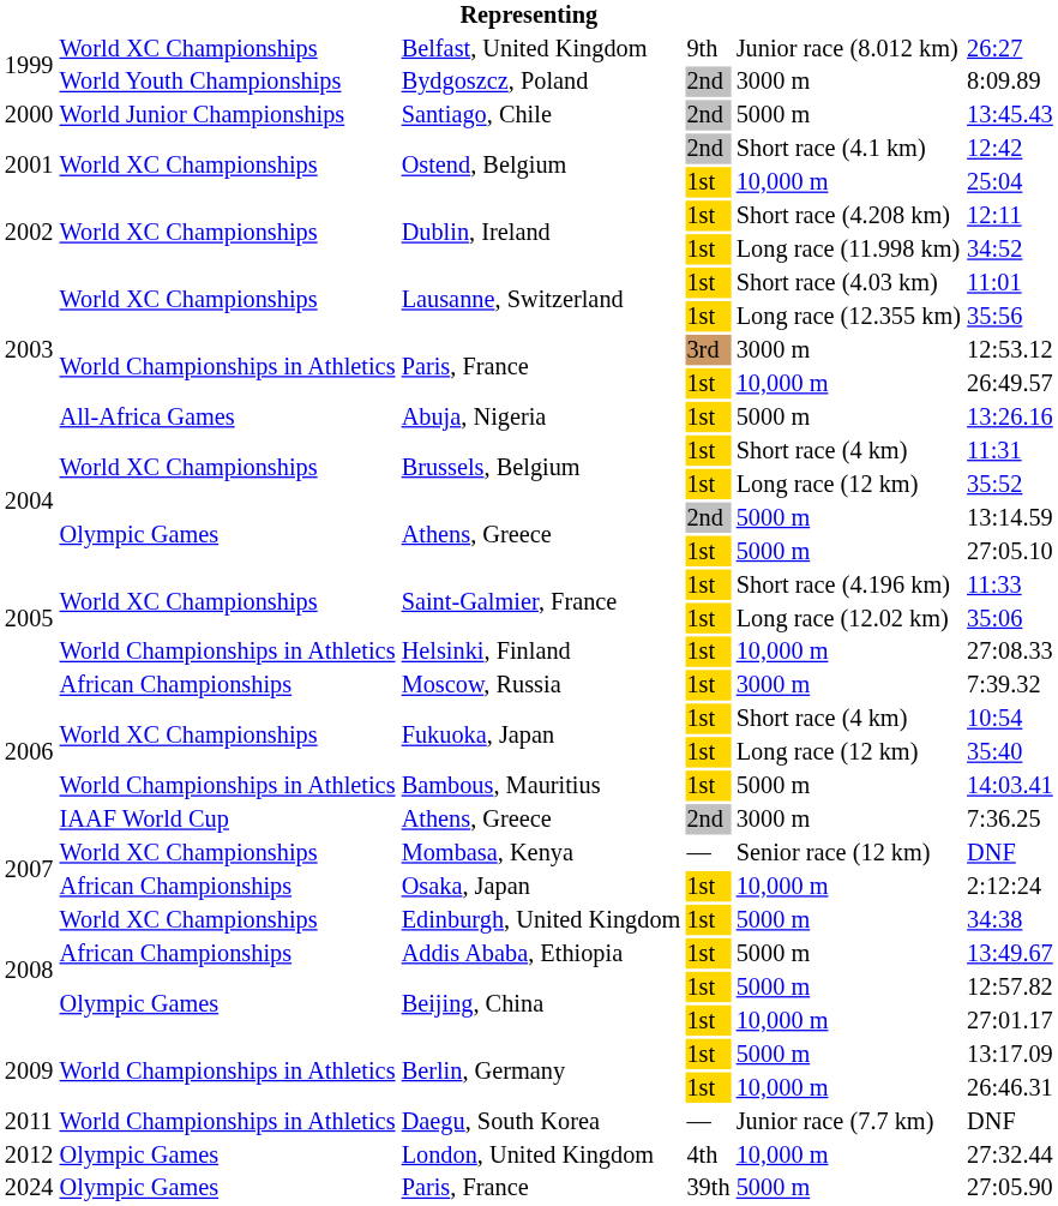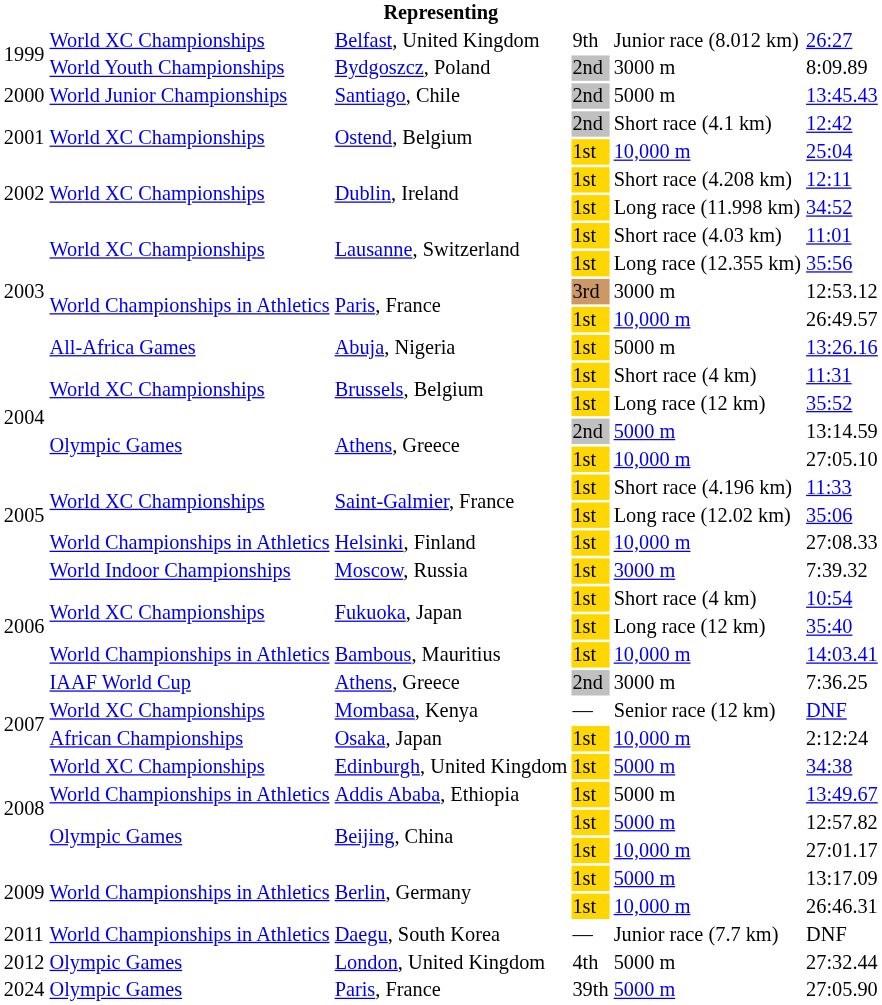 <table>
 <tr>
 <th colspan="6">Representing </th>
 </tr>
 <tr>
 <td rowspan=2>1999</td>
 <td><a href='#'>World XC Championships</a></td>
 <td><a href='#'>Belfast</a>, United Kingdom</td>
 <td>9th</td>
 <td>Junior race (8.012 km)</td>
 <td><a href='#'>26:27</a></td>
 </tr>
 <tr>
 <td><a href='#'>World Youth Championships</a></td>
 <td><a href='#'>Bydgoszcz</a>, Poland</td>
 <td style="background:silver;">2nd</td>
 <td>3000 m</td>
 <td>8:09.89</td>
 </tr>
 <tr>
 <td>2000</td>
 <td><a href='#'>World Junior Championships</a></td>
 <td><a href='#'>Santiago</a>, Chile</td>
 <td style="background:silver;">2nd</td>
 <td>5000 m</td>
 <td><a href='#'>13:45.43</a></td>
 </tr>
 <tr>
 <td rowspan=2>2001</td>
 <td rowspan=2><a href='#'>World XC Championships</a></td>
 <td rowspan=2><a href='#'>Ostend</a>, Belgium</td>
 <td style="background:silver;">2nd</td>
 <td>Short race (4.1 km)</td>
 <td><a href='#'>12:42</a></td>
 </tr>
 <tr>
 <td bgcolor=gold>1st</td>
 <td><a href='#'>10,000 m</a></td>
 <td><a href='#'>25:04</a></td>
 </tr>
 <tr>
 <td rowspan=2>2002</td>
 <td rowspan=2><a href='#'>World XC Championships</a></td>
 <td rowspan=2><a href='#'>Dublin</a>, Ireland</td>
 <td bgcolor=gold>1st</td>
 <td>Short race (4.208 km)</td>
 <td><a href='#'>12:11</a></td>
 </tr>
 <tr>
 <td bgcolor=gold>1st</td>
 <td>Long race (11.998 km)</td>
 <td><a href='#'>34:52</a></td>
 </tr>
 <tr>
 <td rowspan=5>2003</td>
 <td rowspan=2><a href='#'>World XC Championships</a></td>
 <td rowspan=2><a href='#'>Lausanne</a>, Switzerland</td>
 <td bgcolor=gold>1st</td>
 <td>Short race (4.03 km)</td>
 <td><a href='#'>11:01</a></td>
 </tr>
 <tr>
 <td bgcolor=gold>1st</td>
 <td>Long race (12.355 km)</td>
 <td><a href='#'>35:56</a></td>
 </tr>
 <tr>
 <td rowspan=2><a href='#'>World Championships in Athletics</a></td>
 <td rowspan=2><a href='#'>Paris</a>, France</td>
 <td style="background:#c96;">3rd</td>
 <td>3000 m</td>
 <td>12:53.12</td>
 </tr>
 <tr>
 <td bgcolor=gold>1st</td>
 <td><a href='#'>10,000 m</a></td>
 <td>26:49.57</td>
 </tr>
 <tr>
 <td><a href='#'>All-Africa Games</a></td>
 <td><a href='#'>Abuja</a>, Nigeria</td>
 <td bgcolor=gold>1st</td>
 <td>5000 m</td>
 <td><a href='#'>13:26.16</a></td>
 </tr>
 <tr>
 <td rowspan=4>2004</td>
 <td rowspan=2><a href='#'>World XC Championships</a></td>
 <td rowspan=2><a href='#'>Brussels</a>, Belgium</td>
 <td bgcolor=gold>1st</td>
 <td>Short race (4 km)</td>
 <td><a href='#'>11:31</a></td>
 </tr>
 <tr>
 <td bgcolor=gold>1st</td>
 <td>Long race (12 km)</td>
 <td><a href='#'>35:52</a></td>
 </tr>
 <tr>
 <td rowspan=2><a href='#'>Olympic Games</a></td>
 <td rowspan=2><a href='#'>Athens</a>, Greece</td>
 <td style="background:silver;">2nd</td>
 <td><a href='#'>5000 m</a></td>
 <td>13:14.59</td>
 </tr>
 <tr>
 <td bgcolor=gold>1st</td>
-<td><a href='#'>5000 m</a></td>
+<td><a href='#'>10,000 m</a></td>
 <td>27:05.10</td>
 </tr>
 <tr>
 <td rowspan=3>2005</td>
 <td rowspan=2><a href='#'>World XC Championships</a></td>
 <td rowspan=2><a href='#'>Saint-Galmier</a>, France</td>
 <td bgcolor=gold>1st</td>
 <td>Short race (4.196 km)</td>
 <td><a href='#'>11:33</a></td>
 </tr>
 <tr>
 <td bgcolor=gold>1st</td>
 <td>Long race (12.02 km)</td>
 <td><a href='#'>35:06</a></td>
 </tr>
 <tr>
 <td><a href='#'>World Championships in Athletics</a></td>
 <td><a href='#'>Helsinki</a>, Finland</td>
 <td bgcolor=gold>1st</td>
 <td><a href='#'>10,000 m</a></td>
 <td>27:08.33</td>
 </tr>
 <tr>
 <td rowspan=5>2006</td>
-<td><a href='#'>African Championships</a></td>
+<td><a href='#'>World Indoor Championships</a></td>
 <td><a href='#'>Moscow</a>, Russia</td>
 <td bgcolor=gold>1st</td>
 <td><a href='#'>3000 m</a></td>
 <td>7:39.32</td>
 </tr>
 <tr>
 <td rowspan=2><a href='#'>World XC Championships</a></td>
 <td rowspan=2><a href='#'>Fukuoka</a>, Japan</td>
 <td bgcolor=gold>1st</td>
 <td>Short race (4 km)</td>
 <td><a href='#'>10:54</a></td>
 </tr>
 <tr>
 <td bgcolor=gold>1st</td>
 <td>Long race (12 km)</td>
 <td><a href='#'>35:40</a></td>
 </tr>
 <tr>
 <td><a href='#'>World Championships in Athletics</a></td>
 <td><a href='#'>Bambous</a>, Mauritius</td>
 <td bgcolor=gold>1st</td>
-<td>5000 m</td>
+<td><a href='#'>10,000 m</a></td>
 <td><a href='#'>14:03.41</a></td>
 </tr>
 <tr>
 <td><a href='#'>IAAF World Cup</a></td>
 <td><a href='#'>Athens</a>, Greece</td>
 <td style="background:silver;">2nd</td>
 <td>3000 m</td>
 <td>7:36.25</td>
 </tr>
 <tr>
 <td rowspan=2>2007</td>
 <td><a href='#'>World XC Championships</a></td>
 <td><a href='#'>Mombasa</a>, Kenya</td>
 <td>—</td>
 <td>Senior race (12 km)</td>
 <td><a href='#'>DNF</a></td>
 </tr>
 <tr>
 <td><a href='#'>African Championships</a></td>
 <td><a href='#'>Osaka</a>, Japan</td>
 <td bgcolor=gold>1st</td>
 <td><a href='#'>10,000 m</a></td>
 <td>2:12:24</td>
 </tr>
 <tr>
 <td rowspan=4>2008</td>
 <td><a href='#'>World XC Championships</a></td>
 <td><a href='#'>Edinburgh</a>, United Kingdom</td>
 <td bgcolor=gold>1st</td>
 <td><a href='#'>5000 m</a></td>
 <td><a href='#'>34:38</a></td>
 </tr>
 <tr>
-<td><a href='#'>African Championships</a></td>
+<td><a href='#'>World Championships in Athletics</a></td>
 <td><a href='#'>Addis Ababa</a>, Ethiopia</td>
 <td bgcolor=gold>1st</td>
 <td>5000 m</td>
 <td><a href='#'>13:49.67</a></td>
 </tr>
 <tr>
 <td rowspan=2><a href='#'>Olympic Games</a></td>
 <td rowspan=2><a href='#'>Beijing</a>, China</td>
 <td bgcolor=gold>1st</td>
 <td><a href='#'>5000 m</a></td>
 <td>12:57.82</td>
 </tr>
 <tr>
 <td bgcolor=gold>1st</td>
 <td><a href='#'>10,000 m</a></td>
 <td>27:01.17</td>
 </tr>
 <tr>
 <td rowspan=2>2009</td>
 <td rowspan=2><a href='#'>World Championships in Athletics</a></td>
 <td rowspan=2><a href='#'>Berlin</a>, Germany</td>
 <td bgcolor=gold>1st</td>
 <td><a href='#'>5000 m</a></td>
 <td>13:17.09</td>
 </tr>
 <tr>
 <td bgcolor=gold>1st</td>
 <td><a href='#'>10,000 m</a></td>
 <td>26:46.31</td>
 </tr>
 <tr>
 <td>2011</td>
 <td><a href='#'>World Championships in Athletics</a></td>
 <td><a href='#'>Daegu</a>, South Korea</td>
 <td>—</td>
 <td>Junior race (7.7 km)</td>
 <td>DNF</td>
 </tr>
 <tr>
 <td>2012</td>
 <td><a href='#'>Olympic Games</a></td>
 <td><a href='#'>London</a>, United Kingdom</td>
 <td>4th</td>
-<td><a href='#'>10,000 m</a></td>
+<td>5000 m</td>
 <td>27:32.44</td>
 </tr>
 <tr>
 <td>2024</td>
 <td><a href='#'>Olympic Games</a></td>
 <td><a href='#'>Paris</a>, France</td>
 <td>39th</td>
 <td><a href='#'>5000 m</a></td>
 <td>27:05.90</td>
 </tr>
 </table>
